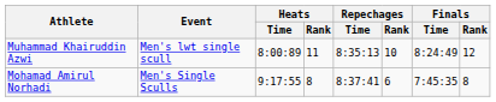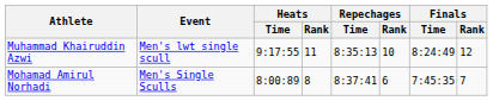 <table class="wikitable">
 <tr>
 <th rowspan="2">Athlete</th>
 <th rowspan="2">Event</th>
 <th colspan="2">Heats</th>
 <th colspan="2">Repechages</th>
 <th colspan="2">Finals</th>
 </tr>
 <tr>
 <th>Time</th>
 <th>Rank</th>
 <th>Time</th>
 <th>Rank</th>
 <th>Time</th>
 <th>Rank</th>
 </tr>
 <tr>
 <td><a href='#'>Muhammad Khairuddin Azwi</a></td>
 <td><a href='#'>Men's lwt single scull</a></td>
-<td>8:00:89</td>
+<td>9:17:55</td>
 <td>11 <strong></strong></td>
 <td>8:35:13</td>
 <td>10 <strong></strong></td>
 <td>8:24:49</td>
 <td>12</td>
 </tr>
 <tr>
 <td><a href='#'>Mohamad Amirul Norhadi</a></td>
 <td><a href='#'>Men's Single Sculls</a></td>
-<td>9:17:55</td>
+<td>8:00:89</td>
 <td>8 <strong></strong></td>
 <td>8:37:41</td>
 <td>6 <strong></strong></td>
 <td>7:45:35</td>
-<td>8</td>
+<td>7</td>
 </tr>
 </table>
